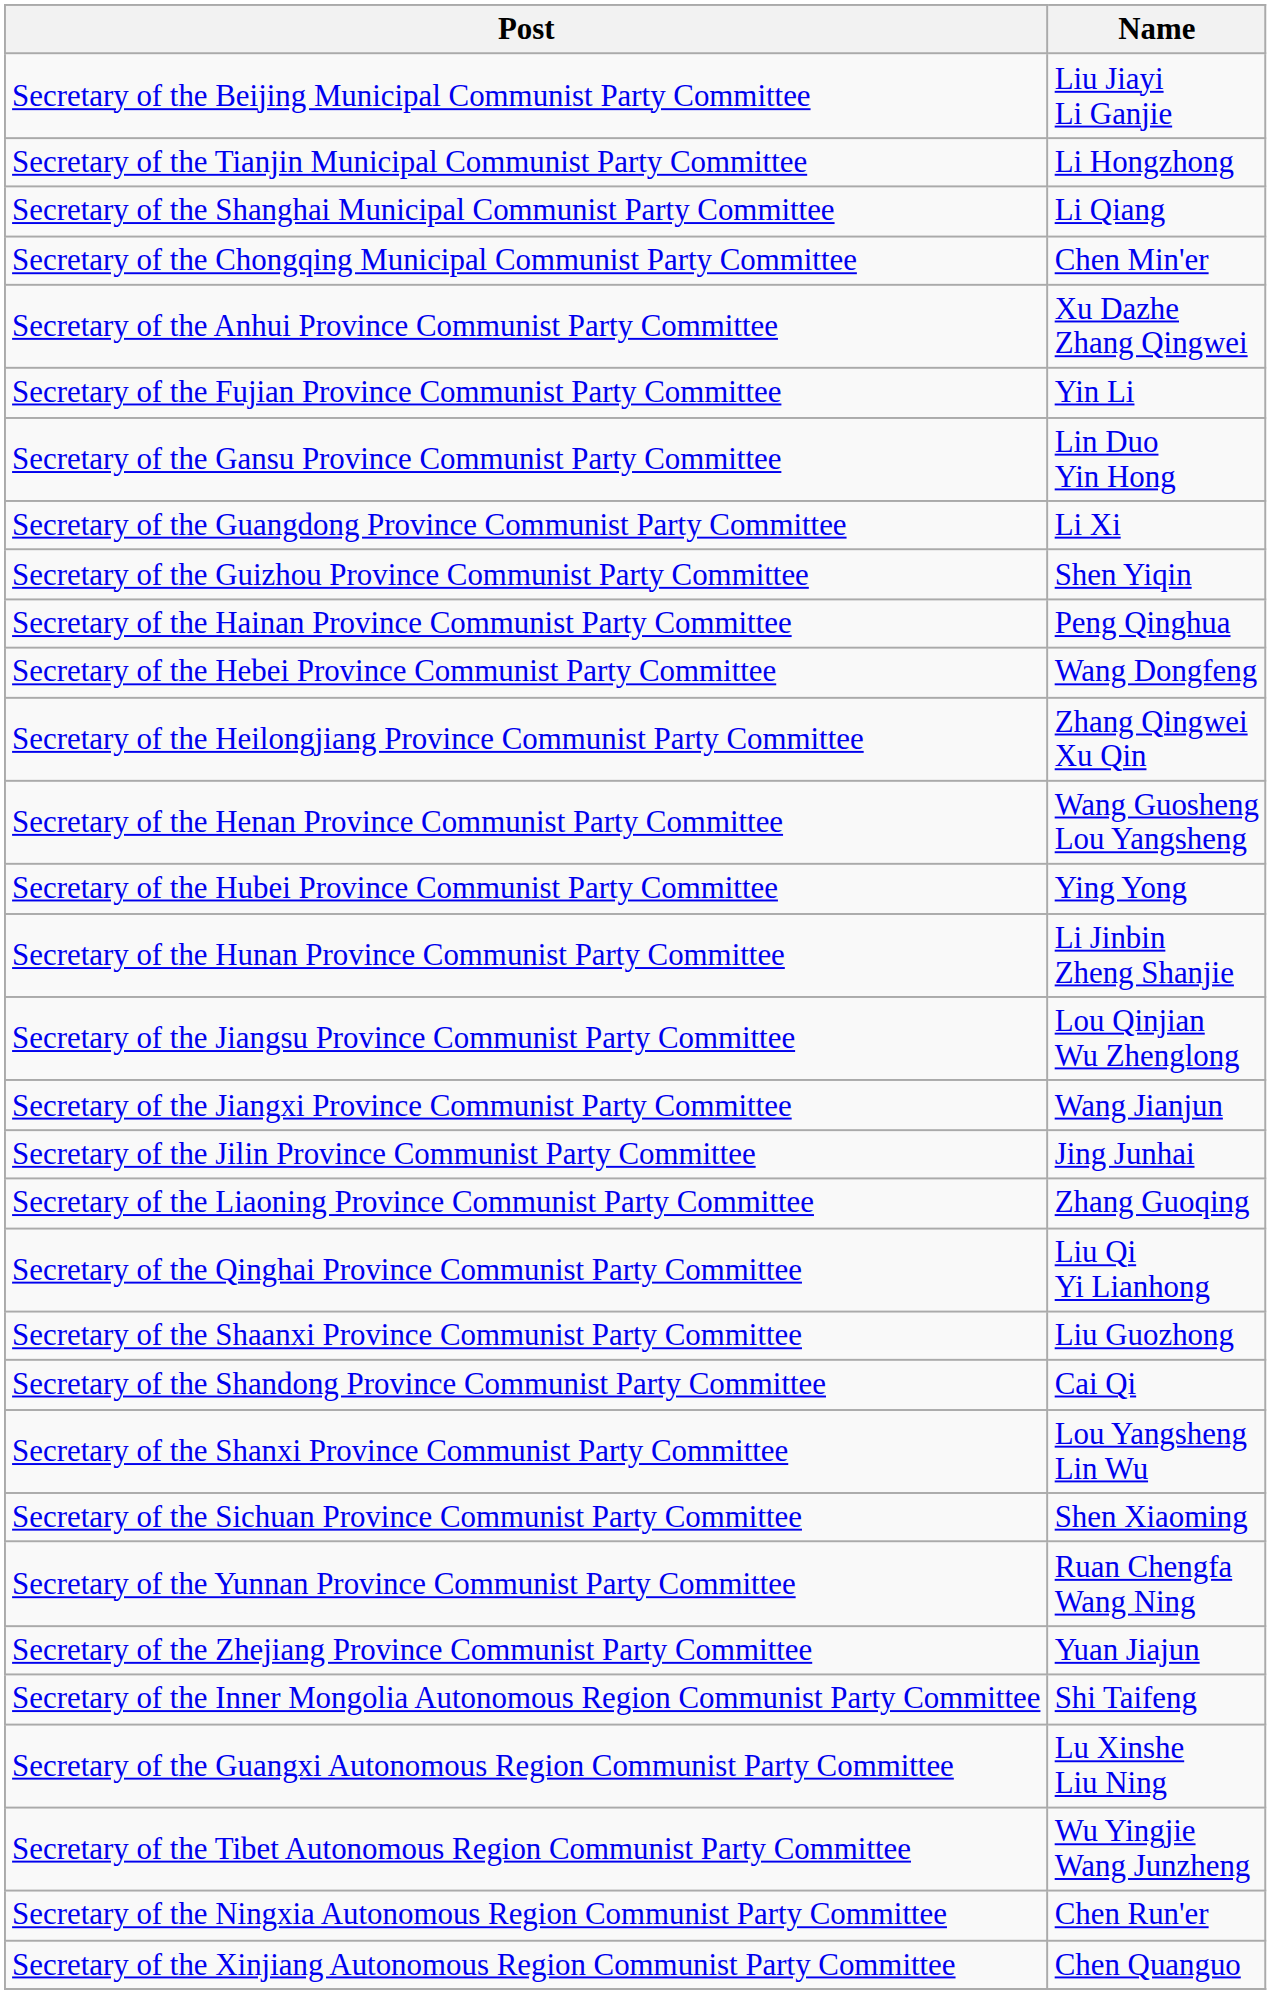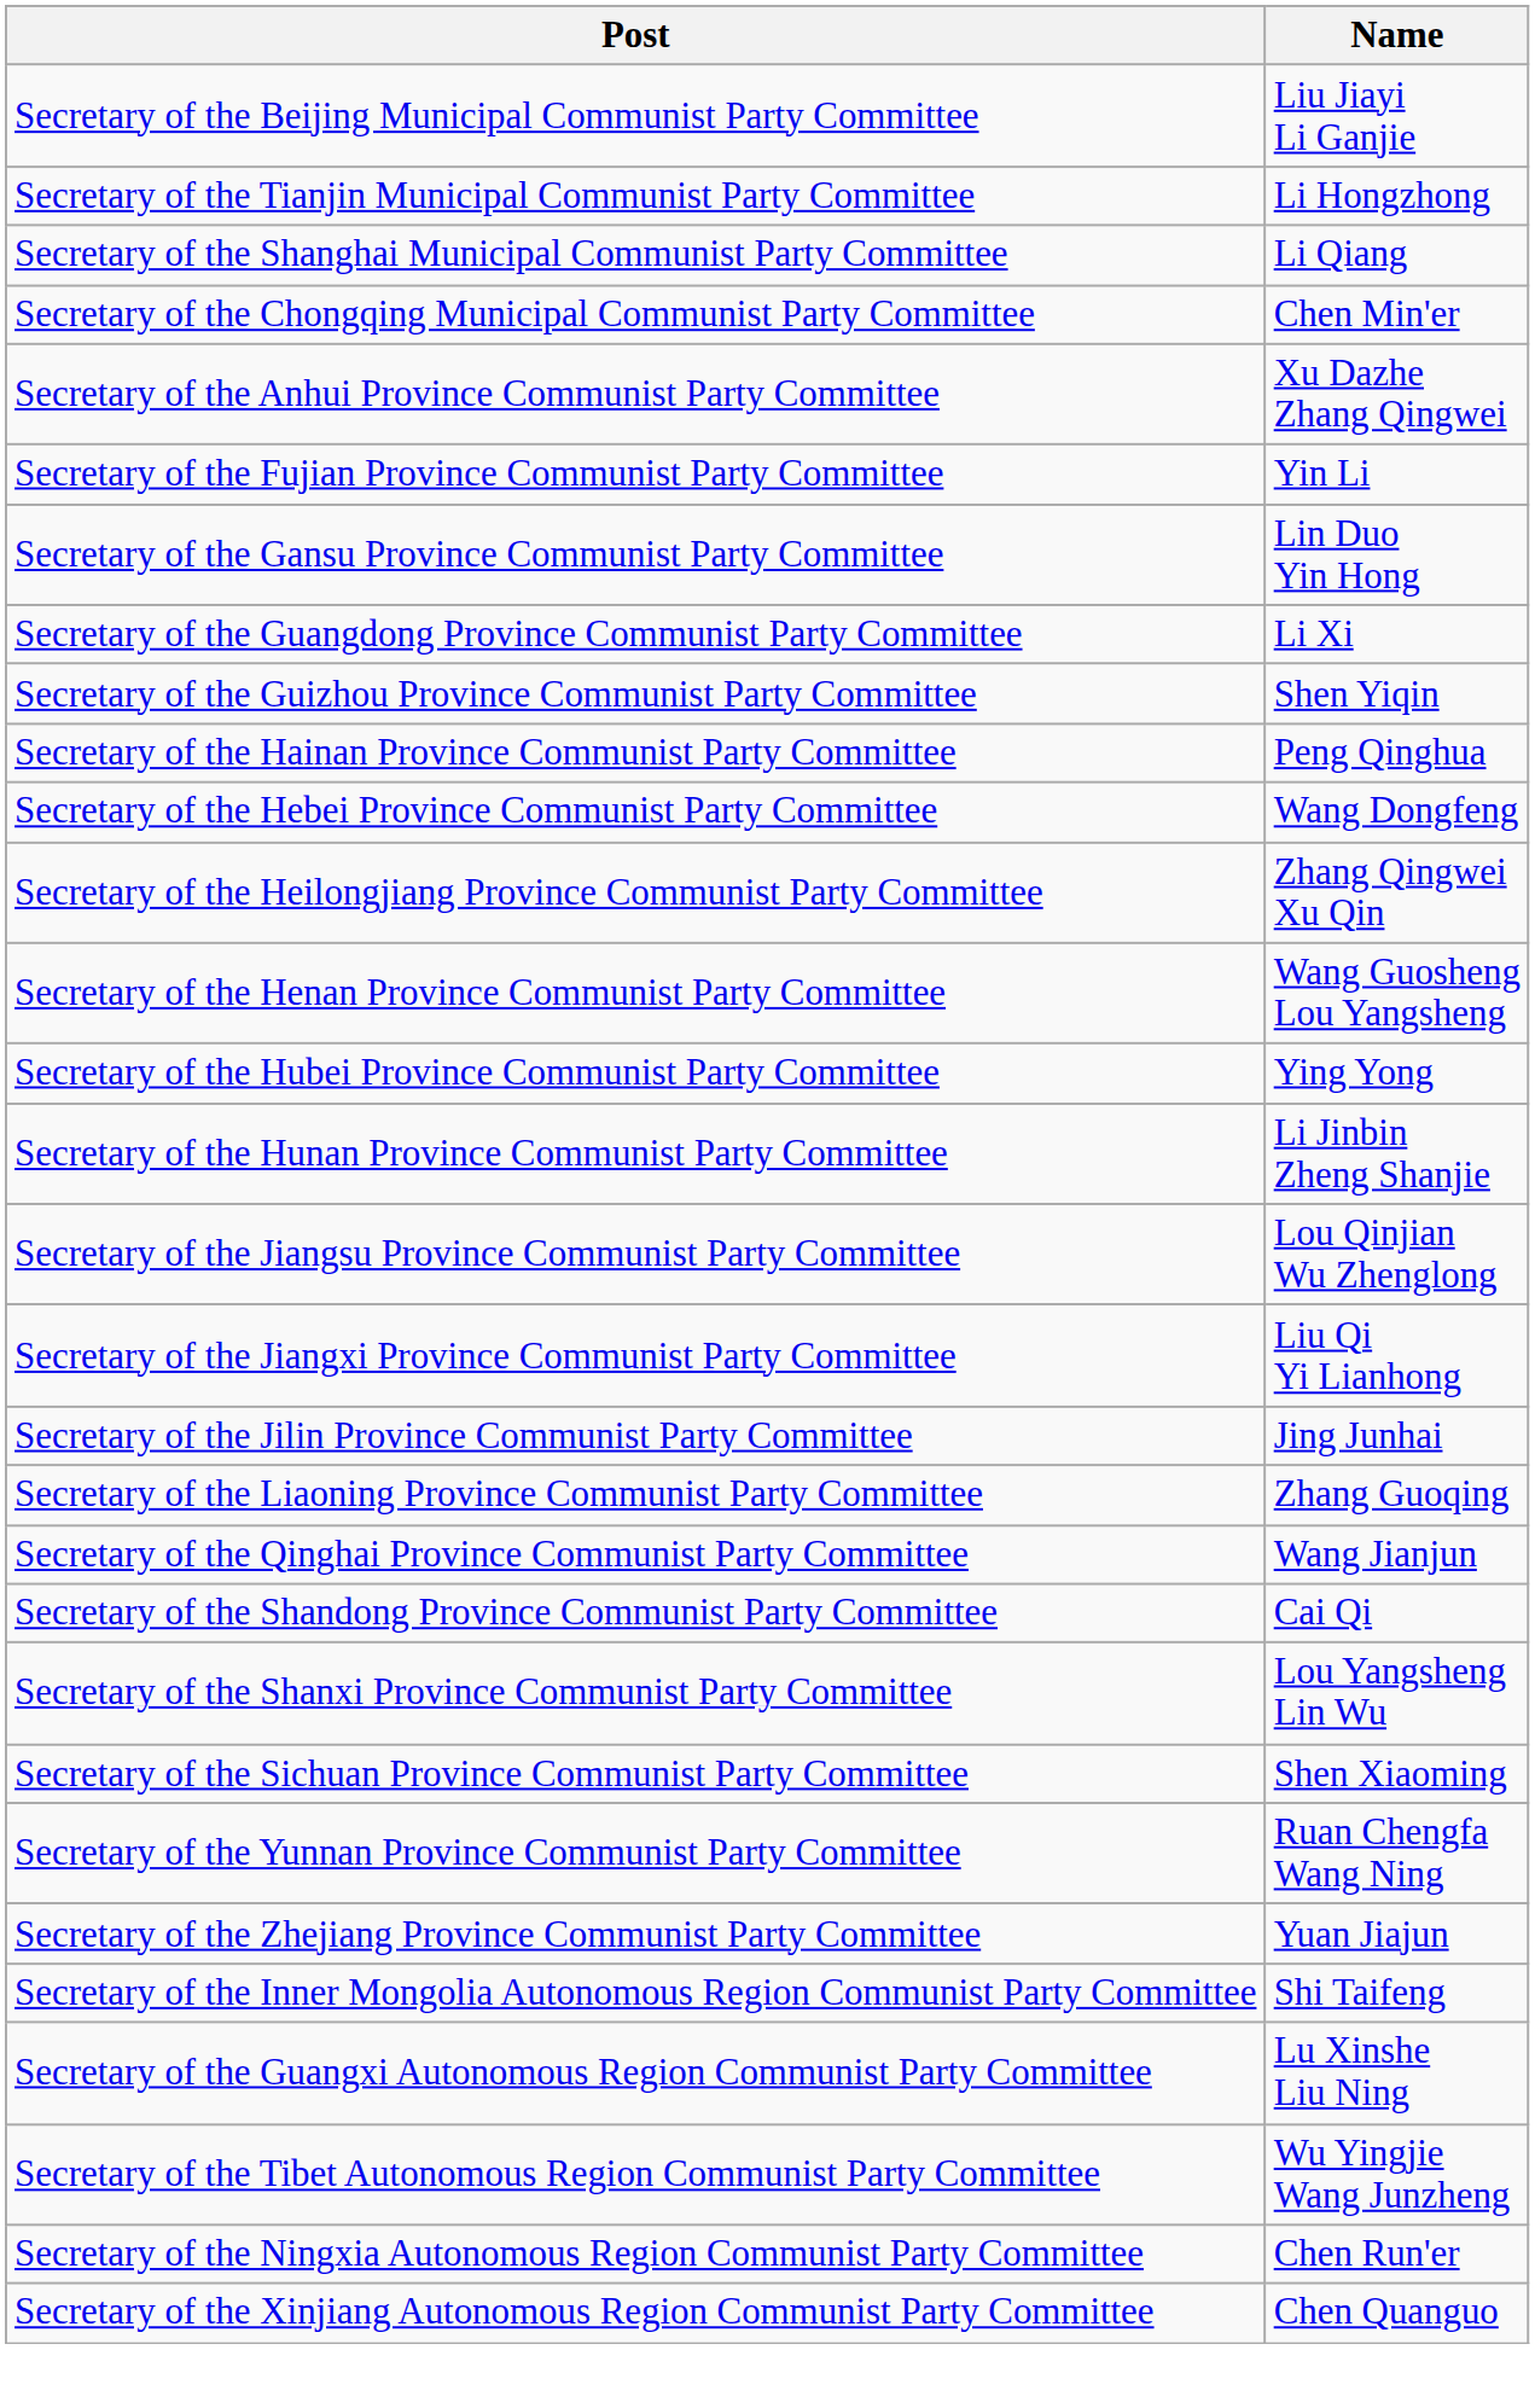 <table class=wikitable>
 <tr>
 <th>Post</th>
 <th>Name</th>
 </tr>
 <tr>
 <td><a href='#'>Secretary of the Beijing Municipal Communist Party Committee</a></td>
 <td><a href='#'>Liu Jiayi</a><br><a href='#'>Li Ganjie</a></td>
 </tr>
 <tr>
 <td><a href='#'>Secretary of the Tianjin Municipal Communist Party Committee</a></td>
 <td><a href='#'>Li Hongzhong</a></td>
 </tr>
 <tr>
 <td><a href='#'>Secretary of the Shanghai Municipal Communist Party Committee</a></td>
 <td><a href='#'>Li Qiang</a></td>
 </tr>
 <tr>
 <td><a href='#'>Secretary of the Chongqing Municipal Communist Party Committee</a></td>
 <td><a href='#'>Chen Min'er</a></td>
 </tr>
 <tr>
 <td><a href='#'>Secretary of the Anhui Province Communist Party Committee</a></td>
 <td><a href='#'>Xu Dazhe</a><br><a href='#'>Zhang Qingwei</a></td>
 </tr>
 <tr>
 <td><a href='#'>Secretary of the Fujian Province Communist Party Committee</a></td>
 <td><a href='#'>Yin Li</a></td>
 </tr>
 <tr>
 <td><a href='#'>Secretary of the Gansu Province Communist Party Committee</a></td>
 <td><a href='#'>Lin Duo</a><br><a href='#'>Yin Hong</a></td>
 </tr>
 <tr>
 <td><a href='#'>Secretary of the Guangdong Province Communist Party Committee</a></td>
 <td><a href='#'>Li Xi</a></td>
 </tr>
 <tr>
 <td><a href='#'>Secretary of the Guizhou Province Communist Party Committee</a></td>
 <td><a href='#'>Shen Yiqin</a></td>
 </tr>
 <tr>
 <td><a href='#'>Secretary of the Hainan Province Communist Party Committee</a></td>
 <td><a href='#'>Peng Qinghua</a></td>
 </tr>
 <tr>
 <td><a href='#'>Secretary of the Hebei Province Communist Party Committee</a></td>
 <td><a href='#'>Wang Dongfeng</a></td>
 </tr>
 <tr>
 <td><a href='#'>Secretary of the Heilongjiang Province Communist Party Committee</a></td>
 <td><a href='#'>Zhang Qingwei</a><br><a href='#'>Xu Qin</a></td>
 </tr>
 <tr>
 <td><a href='#'>Secretary of the Henan Province Communist Party Committee</a></td>
 <td><a href='#'>Wang Guosheng</a><br><a href='#'>Lou Yangsheng</a></td>
 </tr>
 <tr>
 <td><a href='#'>Secretary of the Hubei Province Communist Party Committee</a></td>
 <td><a href='#'>Ying Yong</a></td>
 </tr>
 <tr>
 <td><a href='#'>Secretary of the Hunan Province Communist Party Committee</a></td>
 <td><a href='#'>Li Jinbin</a><br><a href='#'>Zheng Shanjie</a></td>
 </tr>
 <tr>
 <td><a href='#'>Secretary of the Jiangsu Province Communist Party Committee</a></td>
 <td><a href='#'>Lou Qinjian</a><br><a href='#'>Wu Zhenglong</a></td>
 </tr>
 <tr>
 <td><a href='#'>Secretary of the Jiangxi Province Communist Party Committee</a></td>
-<td><a href='#'>Wang Jianjun</a></td>
+<td><a href='#'>Liu Qi</a><br><a href='#'>Yi Lianhong</a></td>
 </tr>
 <tr>
 <td><a href='#'>Secretary of the Jilin Province Communist Party Committee</a></td>
 <td><a href='#'>Jing Junhai</a></td>
 </tr>
 <tr>
 <td><a href='#'>Secretary of the Liaoning Province Communist Party Committee</a></td>
 <td><a href='#'>Zhang Guoqing</a></td>
 </tr>
 <tr>
 <td><a href='#'>Secretary of the Qinghai Province Communist Party Committee</a></td>
-<td><a href='#'>Liu Qi</a><br><a href='#'>Yi Lianhong</a></td>
-</tr>
-<tr>
-<td><a href='#'>Secretary of the Shaanxi Province Communist Party Committee</a></td>
-<td><a href='#'>Liu Guozhong</a></td>
+<td><a href='#'>Wang Jianjun</a></td>
 </tr>
 <tr>
 <td><a href='#'>Secretary of the Shandong Province Communist Party Committee</a></td>
 <td><a href='#'>Cai Qi</a></td>
 </tr>
 <tr>
 <td><a href='#'>Secretary of the Shanxi Province Communist Party Committee</a></td>
 <td><a href='#'>Lou Yangsheng</a><br><a href='#'>Lin Wu</a></td>
 </tr>
 <tr>
 <td><a href='#'>Secretary of the Sichuan Province Communist Party Committee</a></td>
 <td><a href='#'>Shen Xiaoming</a></td>
 </tr>
 <tr>
 <td><a href='#'>Secretary of the Yunnan Province Communist Party Committee</a></td>
 <td><a href='#'>Ruan Chengfa</a><br><a href='#'>Wang Ning</a></td>
 </tr>
 <tr>
 <td><a href='#'>Secretary of the Zhejiang Province Communist Party Committee</a></td>
 <td><a href='#'>Yuan Jiajun</a></td>
 </tr>
 <tr>
 <td><a href='#'>Secretary of the Inner Mongolia Autonomous Region Communist Party Committee</a></td>
 <td><a href='#'>Shi Taifeng</a></td>
 </tr>
 <tr>
 <td><a href='#'>Secretary of the Guangxi Autonomous Region Communist Party Committee</a></td>
 <td><a href='#'>Lu Xinshe</a><br><a href='#'>Liu Ning</a></td>
 </tr>
 <tr>
 <td><a href='#'>Secretary of the Tibet Autonomous Region Communist Party Committee</a></td>
 <td><a href='#'>Wu Yingjie</a><br><a href='#'>Wang Junzheng</a></td>
 </tr>
 <tr>
 <td><a href='#'>Secretary of the Ningxia Autonomous Region Communist Party Committee</a></td>
 <td><a href='#'>Chen Run'er</a></td>
 </tr>
 <tr>
 <td><a href='#'>Secretary of the Xinjiang Autonomous Region Communist Party Committee</a></td>
 <td><a href='#'>Chen Quanguo</a></td>
 </tr>
 <tr>
 </tr>
 </table>
